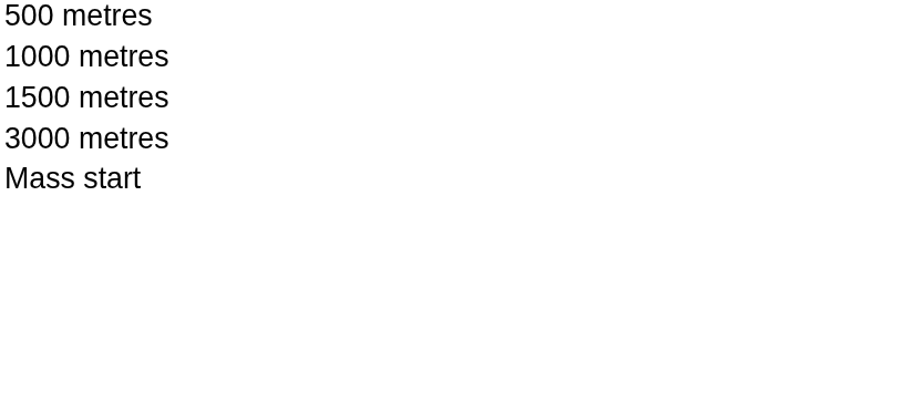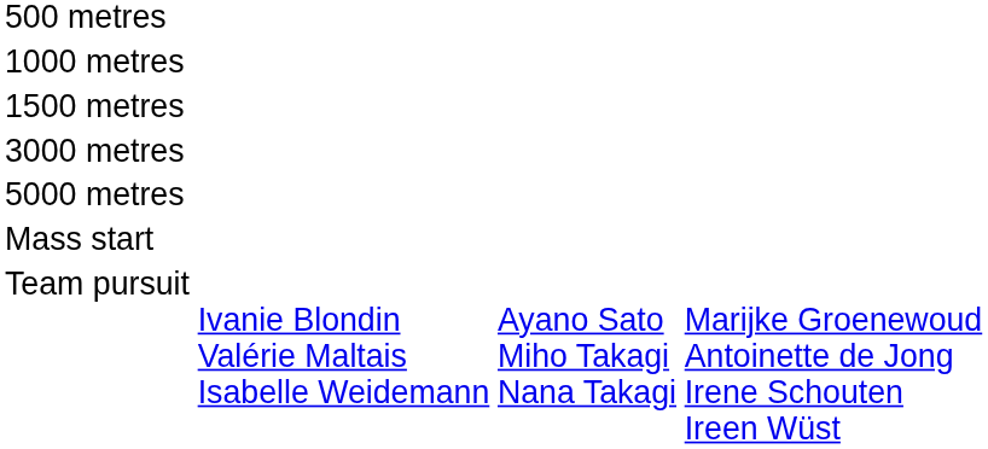 <table>
 <tr valign="top">
 <td>500 metres<br></td>
 <td></td>
 <td></td>
 <td></td>
 </tr>
 <tr valign="top">
 <td>1000 metres<br></td>
 <td></td>
 <td></td>
 <td></td>
 </tr>
 <tr valign="top">
 <td>1500 metres<br></td>
 <td></td>
 <td></td>
 <td></td>
 </tr>
 <tr valign="top">
 <td>3000 metres<br></td>
 <td></td>
 <td></td>
 <td></td>
 </tr>
 <tr valign="top">
+<td>5000 metres<br></td>
+<td></td>
+<td></td>
+<td></td>
+</tr>
+<tr valign="top">
 <td>Mass start<br></td>
 <td></td>
 <td></td>
 <td></td>
 </tr>
+<tr valign="top">
+<td>Team pursuit<br></td>
+<td><br><a href='#'>Ivanie Blondin</a><br><a href='#'>Valérie Maltais</a><br><a href='#'>Isabelle Weidemann</a></td>
+<td><br><a href='#'>Ayano Sato</a><br><a href='#'>Miho Takagi</a><br><a href='#'>Nana Takagi</a></td>
+<td><br><a href='#'>Marijke Groenewoud</a><br><a href='#'>Antoinette de Jong</a><br><a href='#'>Irene Schouten</a><br><a href='#'>Ireen Wüst</a></td>
+</tr>
 </table>
